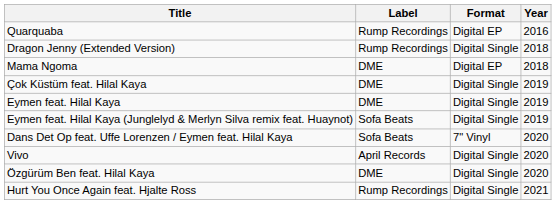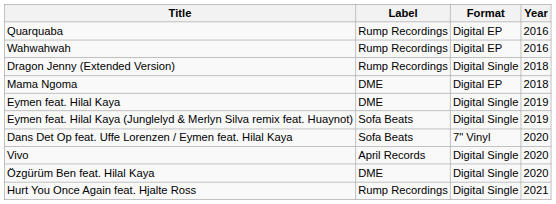 <table class="wikitable">
 <tr>
 <th>Title</th>
 <th>Label</th>
 <th>Format</th>
 <th>Year</th>
 </tr>
 <tr>
 <td>Quarquaba</td>
+<td>Rump Recordings</td>
+<td>Digital EP</td>
+<td>2016</td>
+</tr>
+<tr>
+<td>Wahwahwah</td>
 <td>Rump Recordings</td>
 <td>Digital EP</td>
 <td>2016</td>
 </tr>
 <tr>
 <td>Dragon Jenny (Extended Version)</td>
 <td>Rump Recordings</td>
 <td>Digital Single</td>
 <td>2018</td>
 </tr>
 <tr>
 <td>Mama Ngoma</td>
 <td>DME</td>
 <td>Digital EP</td>
 <td>2018</td>
-</tr>
-<tr>
-<td>Çok Küstüm feat. Hilal Kaya</td>
-<td>DME</td>
-<td>Digital Single</td>
-<td>2019</td>
 </tr>
 <tr>
 <td>Eymen feat. Hilal Kaya</td>
 <td>DME</td>
 <td>Digital Single</td>
 <td>2019</td>
 </tr>
 <tr>
 <td>Eymen feat. Hilal Kaya (Junglelyd & Merlyn Silva remix feat. Huaynot)</td>
 <td>Sofa Beats</td>
 <td>Digital Single</td>
 <td>2019</td>
 </tr>
 <tr>
 <td>Dans Det Op feat. Uffe Lorenzen / Eymen feat. Hilal Kaya</td>
 <td>Sofa Beats</td>
 <td>7" Vinyl</td>
 <td>2020</td>
 </tr>
 <tr>
 <td>Vivo</td>
 <td>April Records</td>
 <td>Digital Single</td>
 <td>2020</td>
 </tr>
 <tr>
 <td>Özgürüm Ben feat. Hilal Kaya</td>
 <td>DME</td>
 <td>Digital Single</td>
 <td>2020</td>
 </tr>
 <tr>
 <td>Hurt You Once Again feat. Hjalte Ross</td>
 <td>Rump Recordings</td>
 <td>Digital Single</td>
 <td>2021</td>
 </tr>
 </table>
